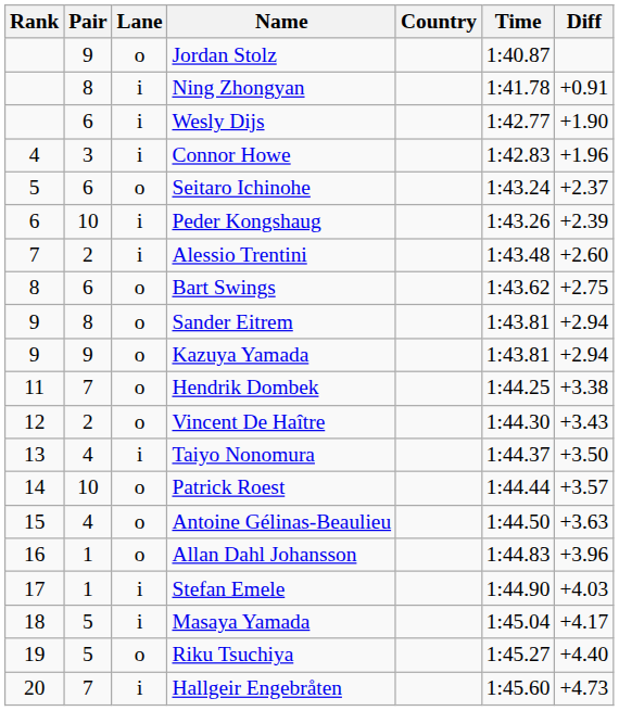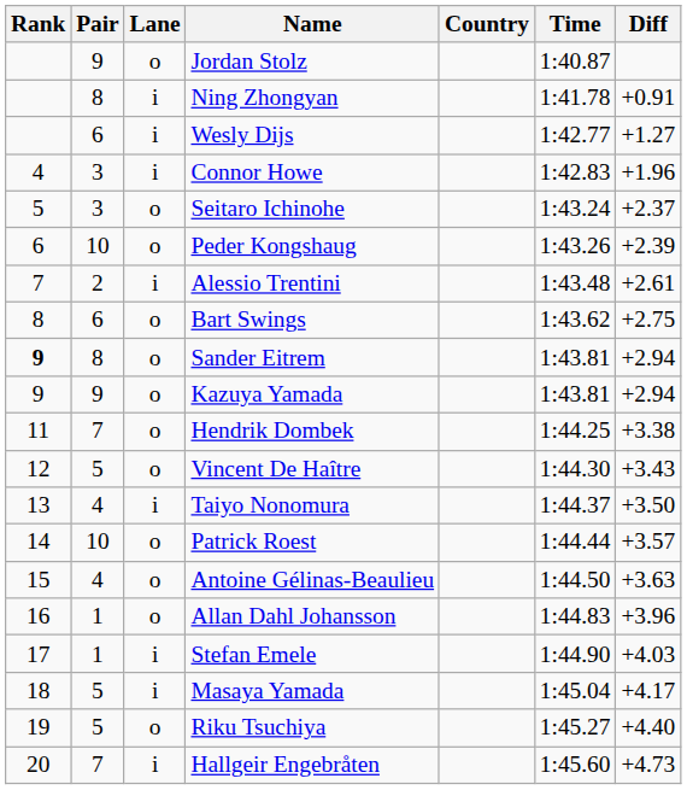 <table class="wikitable sortable" style="text-align:center">
 <tr>
 <th>Rank</th>
 <th>Pair</th>
 <th>Lane</th>
 <th>Name</th>
 <th>Country</th>
 <th>Time</th>
 <th>Diff</th>
 </tr>
 <tr>
 <td></td>
 <td>9</td>
 <td>o</td>
 <td align=left><a href='#'>Jordan Stolz</a></td>
 <td align=left></td>
 <td>1:40.87</td>
 <td></td>
 </tr>
 <tr>
 <td></td>
 <td>8</td>
 <td>i</td>
 <td align=left><a href='#'>Ning Zhongyan</a></td>
 <td align=left></td>
 <td>1:41.78</td>
 <td>+0.91</td>
 </tr>
 <tr>
 <td></td>
 <td>6</td>
 <td>i</td>
 <td align=left><a href='#'>Wesly Dijs</a></td>
 <td align=left></td>
 <td>1:42.77</td>
-<td>+1.90</td>
+<td>+1.27</td>
 </tr>
 <tr>
 <td>4</td>
 <td>3</td>
 <td>i</td>
 <td align=left><a href='#'>Connor Howe</a></td>
 <td align=left></td>
 <td>1:42.83</td>
 <td>+1.96</td>
 </tr>
 <tr>
 <td>5</td>
-<td>6</td>
+<td>3</td>
 <td>o</td>
 <td align=left><a href='#'>Seitaro Ichinohe</a></td>
 <td align=left></td>
 <td>1:43.24</td>
 <td>+2.37</td>
 </tr>
 <tr>
 <td>6</td>
 <td>10</td>
-<td>i</td>
+<td>o</td>
 <td align=left><a href='#'>Peder Kongshaug</a></td>
 <td align=left></td>
 <td>1:43.26</td>
 <td>+2.39</td>
 </tr>
 <tr>
 <td>7</td>
 <td>2</td>
 <td>i</td>
 <td align=left><a href='#'>Alessio Trentini</a></td>
 <td align=left></td>
 <td>1:43.48</td>
-<td>+2.60</td>
+<td>+2.61</td>
 </tr>
 <tr>
 <td>8</td>
 <td>6</td>
 <td>o</td>
 <td align=left><a href='#'>Bart Swings</a></td>
 <td align=left></td>
 <td>1:43.62</td>
 <td>+2.75</td>
 </tr>
 <tr>
-<td>9</td>
+<td><strong>9</strong></td>
 <td>8</td>
 <td>o</td>
 <td align=left><a href='#'>Sander Eitrem</a></td>
 <td align=left></td>
 <td>1:43.81</td>
 <td>+2.94</td>
 </tr>
 <tr>
 <td>9</td>
 <td>9</td>
 <td>o</td>
 <td align=left><a href='#'>Kazuya Yamada</a></td>
 <td align=left></td>
 <td>1:43.81</td>
 <td>+2.94</td>
 </tr>
 <tr>
 <td>11</td>
 <td>7</td>
 <td>o</td>
 <td align=left><a href='#'>Hendrik Dombek</a></td>
 <td align=left></td>
 <td>1:44.25</td>
 <td>+3.38</td>
 </tr>
 <tr>
 <td>12</td>
-<td>2</td>
+<td>5</td>
 <td>o</td>
 <td align=left><a href='#'>Vincent De Haître</a></td>
 <td align=left></td>
 <td>1:44.30</td>
 <td>+3.43</td>
 </tr>
 <tr>
 <td>13</td>
 <td>4</td>
 <td>i</td>
 <td align=left><a href='#'>Taiyo Nonomura</a></td>
 <td align=left></td>
 <td>1:44.37</td>
 <td>+3.50</td>
 </tr>
 <tr>
 <td>14</td>
 <td>10</td>
 <td>o</td>
 <td align=left><a href='#'>Patrick Roest</a></td>
 <td align=left></td>
 <td>1:44.44</td>
 <td>+3.57</td>
 </tr>
 <tr>
 <td>15</td>
 <td>4</td>
 <td>o</td>
 <td align=left><a href='#'>Antoine Gélinas-Beaulieu</a></td>
 <td align=left></td>
 <td>1:44.50</td>
 <td>+3.63</td>
 </tr>
 <tr>
 <td>16</td>
 <td>1</td>
 <td>o</td>
 <td align=left><a href='#'>Allan Dahl Johansson</a></td>
 <td align=left></td>
 <td>1:44.83</td>
 <td>+3.96</td>
 </tr>
 <tr>
 <td>17</td>
 <td>1</td>
 <td>i</td>
 <td align=left><a href='#'>Stefan Emele</a></td>
 <td align=left></td>
 <td>1:44.90</td>
 <td>+4.03</td>
 </tr>
 <tr>
 <td>18</td>
 <td>5</td>
 <td>i</td>
 <td align=left><a href='#'>Masaya Yamada</a></td>
 <td align=left></td>
 <td>1:45.04</td>
 <td>+4.17</td>
 </tr>
 <tr>
 <td>19</td>
 <td>5</td>
 <td>o</td>
 <td align=left><a href='#'>Riku Tsuchiya</a></td>
 <td align=left></td>
 <td>1:45.27</td>
 <td>+4.40</td>
 </tr>
 <tr>
 <td>20</td>
 <td>7</td>
 <td>i</td>
 <td align=left><a href='#'>Hallgeir Engebråten</a></td>
 <td align=left></td>
 <td>1:45.60</td>
 <td>+4.73</td>
 </tr>
 </table>
